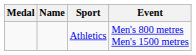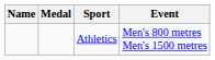 <table class="wikitable sortable" style="font-size:90%">
 <tr>
+<th>Name</th>
 <th>Medal</th>
-<th>Name</th>
 <th>Sport</th>
 <th>Event</th>
 </tr>
 <tr>
+<td></td>
 <td><br></td>
-<td></td>
 <td><a href='#'>Athletics</a></td>
 <td><a href='#'>Men's 800 metres</a><br><a href='#'>Men's 1500 metres</a></td>
 </tr>
 </table>
